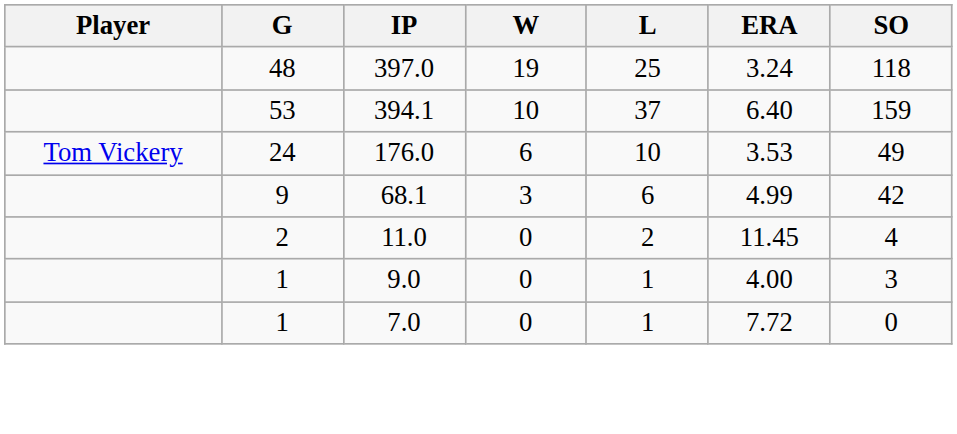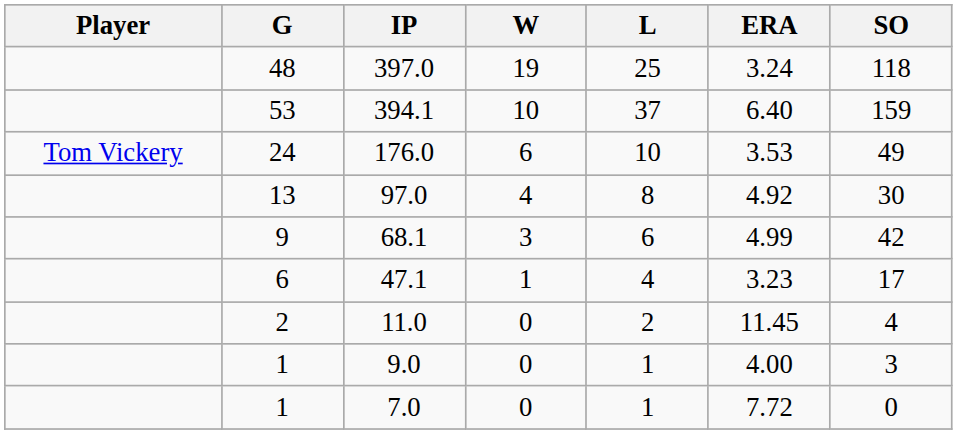 <table class="wikitable sortable">
 <tr>
 <th bgcolor="#DDDDFF" width="16%">Player</th>
 <th bgcolor="#DDDDFF" width="9%">G</th>
 <th bgcolor="#DDDDFF" width="9%">IP</th>
 <th bgcolor="#DDDDFF" width="9%">W</th>
 <th bgcolor="#DDDDFF" width="9%">L</th>
 <th bgcolor="#DDDDFF" width="9%">ERA</th>
 <th bgcolor="#DDDDFF" width="9%">SO</th>
 </tr>
 <tr align="center">
 <td></td>
 <td>48</td>
 <td>397.0</td>
 <td>19</td>
 <td>25</td>
 <td>3.24</td>
 <td>118</td>
 </tr>
 <tr align="center">
 <td></td>
 <td>53</td>
 <td>394.1</td>
 <td>10</td>
 <td>37</td>
 <td>6.40</td>
 <td>159</td>
 </tr>
 <tr align="center">
 <td><a href='#'>Tom Vickery</a></td>
 <td>24</td>
 <td>176.0</td>
 <td>6</td>
 <td>10</td>
 <td>3.53</td>
 <td>49</td>
 </tr>
+<tr align=center>
+<td></td>
+<td>13</td>
+<td>97.0</td>
+<td>4</td>
+<td>8</td>
+<td>4.92</td>
+<td>30</td>
+</tr>
 <tr align="center">
 <td></td>
 <td>9</td>
 <td>68.1</td>
 <td>3</td>
 <td>6</td>
 <td>4.99</td>
 <td>42</td>
+</tr>
+<tr align="center">
+<td></td>
+<td>6</td>
+<td>47.1</td>
+<td>1</td>
+<td>4</td>
+<td>3.23</td>
+<td>17</td>
 </tr>
 <tr align="center">
 <td></td>
 <td>2</td>
 <td>11.0</td>
 <td>0</td>
 <td>2</td>
 <td>11.45</td>
 <td>4</td>
 </tr>
 <tr align="center">
 <td></td>
 <td>1</td>
 <td>9.0</td>
 <td>0</td>
 <td>1</td>
 <td>4.00</td>
 <td>3</td>
 </tr>
 <tr align="center">
 <td></td>
 <td>1</td>
 <td>7.0</td>
 <td>0</td>
 <td>1</td>
 <td>7.72</td>
 <td>0</td>
 </tr>
 </table>
